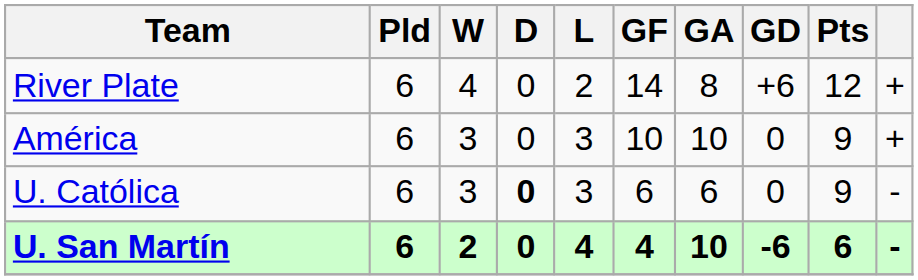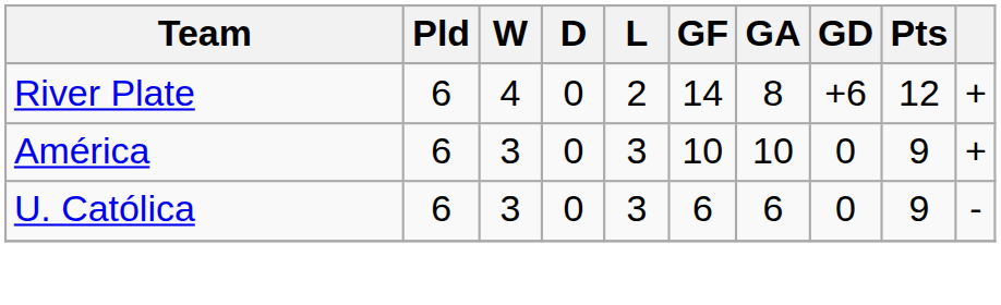 <table class="wikitable" style="text-align: center;">
 <tr>
 <th width="165">Team</th>
 <th width="20">Pld</th>
 <th width="20">W</th>
 <th width="20">D</th>
 <th width="20">L</th>
 <th width="20">GF</th>
 <th width="20">GA</th>
 <th width="20">GD</th>
 <th width="20">Pts</th>
 <th></th>
 </tr>
 <tr>
 <td align=left> <a href='#'>River Plate</a></td>
 <td>6</td>
 <td>4</td>
 <td>0</td>
 <td>2</td>
 <td>14</td>
 <td>8</td>
 <td>+6</td>
 <td>12</td>
 <td>+</td>
 </tr>
 <tr>
 <td align=left> <a href='#'>América</a></td>
 <td>6</td>
 <td>3</td>
 <td>0</td>
 <td>3</td>
 <td>10</td>
 <td>10</td>
 <td>0</td>
 <td>9</td>
 <td>+</td>
 </tr>
 <tr>
 <td align=left> <a href='#'>U. Católica</a></td>
 <td>6</td>
 <td>3</td>
-<td><strong>0</strong></td>
+<td>0</td>
 <td>3</td>
 <td>6</td>
 <td>6</td>
 <td>0</td>
 <td>9</td>
 <td>-</td>
 </tr>
-<tr bgcolor=#CCFFCC>
-<td align=left> <strong><a href='#'>U. San Martín</a></strong></td>
-<td><strong>6</strong></td>
-<td><strong>2</strong></td>
-<td><strong>0</strong></td>
-<td><strong>4</strong></td>
-<td><strong>4</strong></td>
-<td><strong>10</strong></td>
-<td><strong>-6</strong></td>
-<td><strong>6</strong></td>
-<td><strong>-</strong></td>
-</tr>
 <tr>
 </tr>
 </table>
